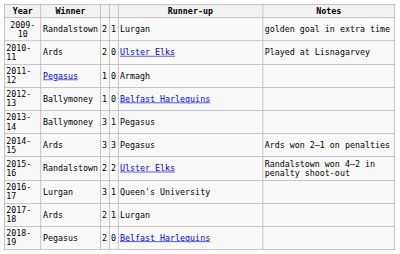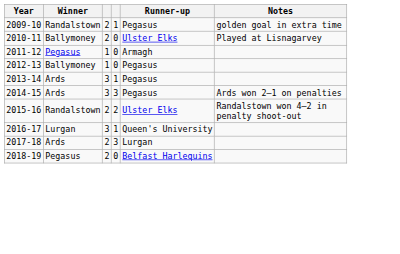 <table class="wikitable">
 <tr>
 <th>Year</th>
 <th>Winner</th>
 <th></th>
 <th></th>
 <th>Runner-up</th>
 <th>Notes</th>
 </tr>
 <tr>
 <td align="center">2009-10</td>
 <td>Randalstown</td>
 <td align="center">2</td>
 <td align="center">1</td>
-<td width=220>Lurgan</td>
+<td>Pegasus</td>
 <td width=200>golden goal in extra time</td>
 </tr>
 <tr>
 <td>2010-11</td>
-<td>Ards</td>
+<td>Ballymoney</td>
 <td align="center">2</td>
 <td align="center">0</td>
 <td><a href='#'>Ulster Elks</a></td>
 <td>Played at Lisnagarvey</td>
 </tr>
 <tr>
 <td>2011-12</td>
 <td><a href='#'>Pegasus</a></td>
 <td align="center">1</td>
 <td align="center">0</td>
 <td>Armagh</td>
 <td></td>
 </tr>
 <tr>
 <td>2012-13</td>
 <td>Ballymoney</td>
 <td align="center">1</td>
 <td align="center">0</td>
-<td><a href='#'>Belfast Harlequins</a></td>
+<td>Pegasus</td>
 <td></td>
 </tr>
 <tr>
 <td>2013-14</td>
-<td>Ballymoney</td>
+<td>Ards</td>
 <td align="center">3</td>
 <td align="center">1</td>
 <td>Pegasus</td>
 <td></td>
 </tr>
 <tr>
 <td>2014-15</td>
 <td>Ards</td>
 <td align="center">3</td>
 <td align="center">3</td>
 <td>Pegasus</td>
 <td>Ards won 2–1 on penalties</td>
 </tr>
 <tr>
 <td>2015-16</td>
 <td>Randalstown</td>
 <td align="center">2</td>
 <td align="center">2</td>
 <td><a href='#'>Ulster Elks</a></td>
 <td>Randalstown won 4–2 in penalty shoot-out</td>
 </tr>
 <tr>
 <td>2016-17</td>
 <td>Lurgan</td>
 <td align="center">3</td>
 <td align="center">1</td>
 <td>Queen's University</td>
 <td></td>
 </tr>
 <tr>
 <td>2017-18</td>
 <td>Ards</td>
 <td align="center">2</td>
-<td align="center">1</td>
+<td align="center">3</td>
 <td>Lurgan</td>
 <td></td>
 </tr>
 <tr>
 <td>2018-19</td>
 <td>Pegasus</td>
 <td align="center">2</td>
 <td align="center">0</td>
 <td><a href='#'>Belfast Harlequins</a></td>
 <td></td>
 </tr>
 </table>
